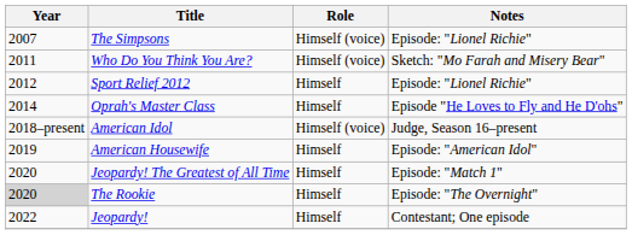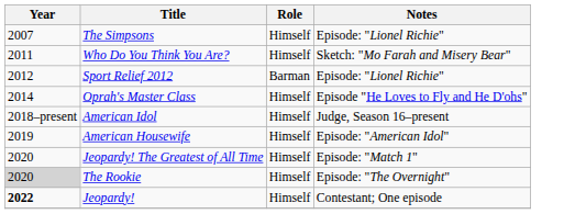 <table class="wikitable sortable">
 <tr>
 <th>Year</th>
 <th>Title</th>
 <th>Role</th>
 <th class="unsortable">Notes</th>
 </tr>
 <tr>
 <td>2007</td>
 <td><em><a href='#'>The Simpsons</a></em></td>
-<td>Himself (voice)</td>
+<td>Himself</td>
 <td>Episode: "<em>Lionel Richie</em>"</td>
 </tr>
 <tr>
 <td>2011</td>
 <td><em><a href='#'>Who Do You Think You Are?</a></em></td>
-<td>Himself (voice)</td>
+<td>Himself</td>
 <td>Sketch: "<em>Mo Farah and Misery Bear</em>"</td>
 </tr>
 <tr>
 <td>2012</td>
 <td><em><a href='#'>Sport Relief 2012</a></em></td>
-<td>Himself</td>
+<td>Barman</td>
 <td>Episode: "<em>Lionel Richie</em>"</td>
 </tr>
 <tr>
 <td>2014</td>
 <td><em><a href='#'>Oprah's Master Class</a></em></td>
 <td>Himself</td>
 <td>Episode "<a href='#'>He Loves to Fly and He D'ohs</a>"</td>
 </tr>
 <tr>
 <td>2018–present</td>
 <td><em><a href='#'>American Idol</a></em></td>
-<td>Himself (voice)</td>
+<td>Himself</td>
 <td>Judge, Season 16–present</td>
 </tr>
 <tr>
 <td>2019</td>
 <td><em><a href='#'>American Housewife</a></em></td>
 <td>Himself</td>
 <td>Episode: "<em>American Idol</em>"</td>
 </tr>
 <tr>
 <td>2020</td>
 <td><em><a href='#'>Jeopardy! The Greatest of All Time</a></em></td>
 <td>Himself</td>
 <td>Episode: "<em>Match 1</em>"</td>
 </tr>
 <tr>
 <td style="background: lightgrey;">2020</td>
 <td><em><a href='#'> The Rookie</a></em></td>
 <td>Himself</td>
 <td>Episode: "<em>The Overnight</em>"</td>
 </tr>
 <tr>
-<td>2022</td>
+<td><strong>2022</strong></td>
 <td><em><a href='#'>Jeopardy!</a></em></td>
 <td>Himself</td>
 <td>Contestant; One episode</td>
 </tr>
 <tr>
 </tr>
 </table>
